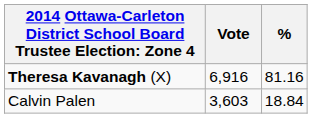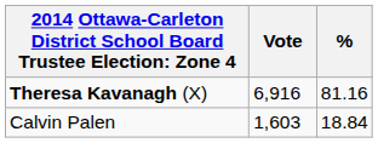 <table class="wikitable">
 <tr>
 <th bgcolor="#DDDDFF" width="200px"><a href='#'>2014</a> <a href='#'>Ottawa-Carleton District School Board</a> Trustee Election: Zone 4</th>
 <th bgcolor="#DDDDFF" width="50px">Vote</th>
 <th bgcolor="#DDDDFF" width="30px">%</th>
 </tr>
 <tr>
 <td><strong>Theresa Kavanagh</strong> (X)</td>
 <td>6,916</td>
 <td>81.16</td>
 </tr>
 <tr>
 <td>Calvin Palen</td>
-<td>3,603</td>
+<td>1,603</td>
 <td>18.84</td>
 </tr>
 </table>
